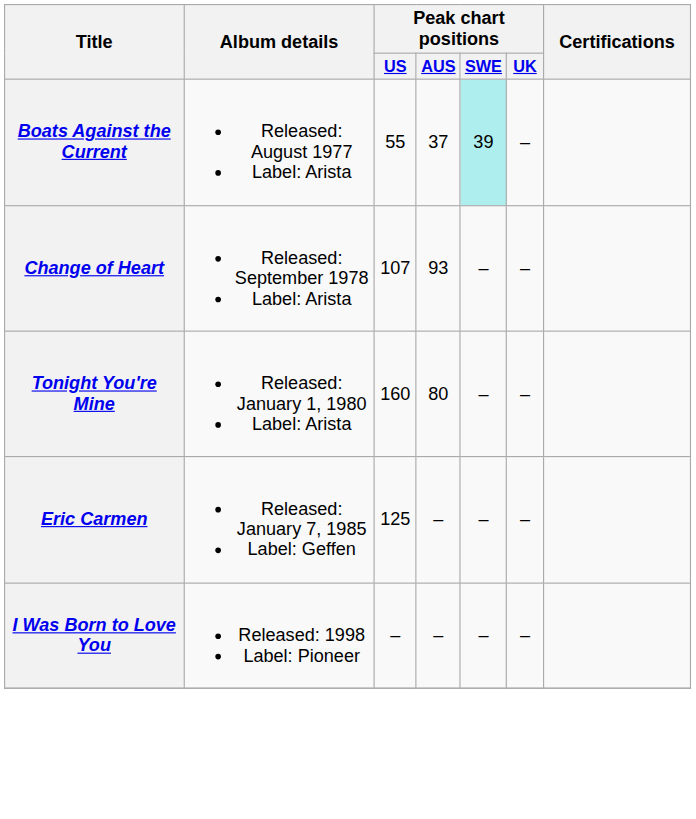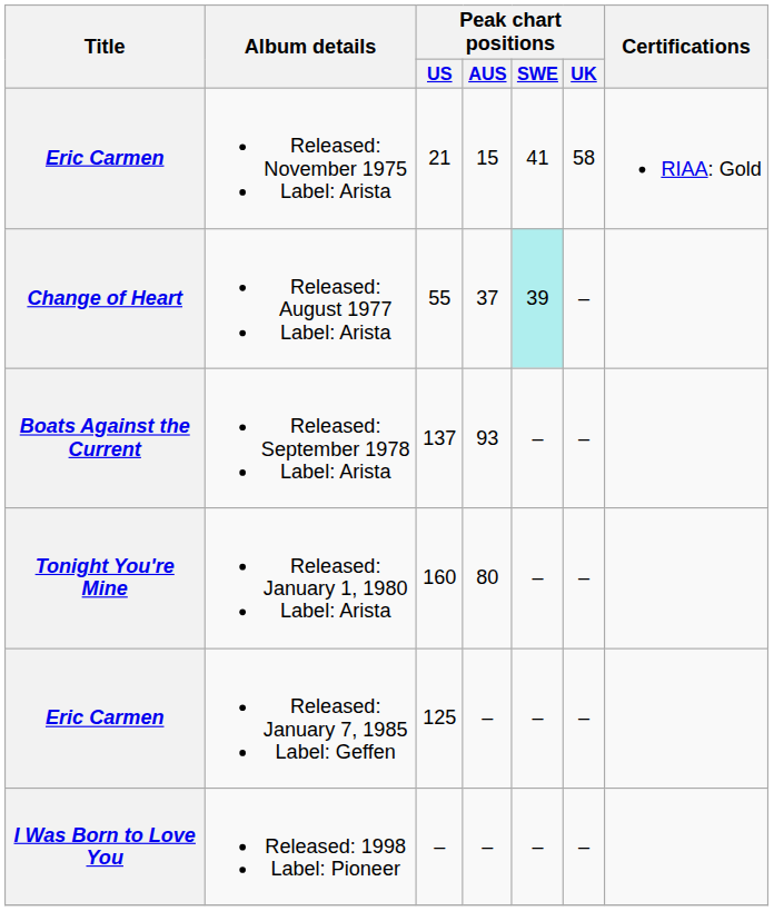 <table class="wikitable plainrowheaders" style="text-align:center;">
 <tr>
 <th rowspan="2" style="width:20em;">Title</th>
 <th rowspan="2" style="width:15em;">Album details</th>
 <th colspan="4">Peak chart positions</th>
 <th rowspan="2" style="width:10em;">Certifications</th>
 </tr>
 <tr>
 <th scope="col" style="width:2.5em;font-size:90%;"><a href='#'>US</a><br></th>
 <th scope="col" style="width:2.5em;font-size:90%;"><a href='#'>AUS</a><br></th>
 <th scope="col" style="width:2.5em;font-size:90%;"><a href='#'>SWE</a><br></th>
 <th scope="col" style="width:2.5em;font-size:90%;"><a href='#'>UK</a><br></th>
 </tr>
 <tr>
-<th scope="row"><em><a href='#'>Boats Against the Current</a></em></th>
+<th scope="row"><em><a href='#'>Eric Carmen</a></em></th>
+<td><br><ul><li>Released: November 1975</li><li>Label: Arista</li></ul></td>
+<td>21</td>
+<td>15</td>
+<td>41</td>
+<td>58</td>
+<td><br><ul><li><a href='#'>RIAA</a>: Gold</li></ul></td>
+</tr>
+<tr>
+<th scope="row"><em><a href='#'>Change of Heart</a></em></th>
 <td><br><ul><li>Released: August 1977</li><li>Label: Arista</li></ul></td>
 <td>55</td>
 <td>37</td>
 <td style="background: paleturquoise;">39</td>
 <td>–</td>
 <td></td>
 </tr>
 <tr>
-<th scope="row"><em><a href='#'>Change of Heart</a></em></th>
+<th scope="row"><em><a href='#'>Boats Against the Current</a></em></th>
 <td><br><ul><li>Released: September 1978</li><li>Label: Arista</li></ul></td>
-<td>107</td>
+<td>137</td>
 <td>93</td>
 <td>–</td>
 <td>–</td>
 <td></td>
 </tr>
 <tr>
 <th scope="row"><em><a href='#'>Tonight You're Mine</a></em></th>
 <td><br><ul><li>Released: January 1, 1980</li><li>Label: Arista</li></ul></td>
 <td>160</td>
 <td>80</td>
 <td>–</td>
 <td>–</td>
 <td></td>
 </tr>
 <tr>
 <th scope="row"><em><a href='#'>Eric Carmen</a></em></th>
 <td><br><ul><li>Released: January 7, 1985</li><li>Label: Geffen</li></ul></td>
 <td>125</td>
 <td>–</td>
 <td>–</td>
 <td>–</td>
 <td></td>
 </tr>
 <tr>
 <th scope="row"><em><a href='#'>I Was Born to Love You</a></em><br> </th>
 <td><br><ul><li>Released: 1998</li><li>Label: Pioneer</li></ul></td>
 <td>–</td>
 <td>–</td>
 <td>–</td>
 <td>–</td>
 <td></td>
 </tr>
 <tr>
 </tr>
 </table>
